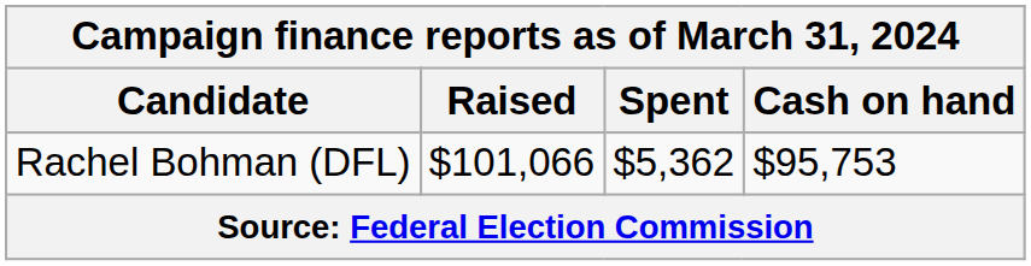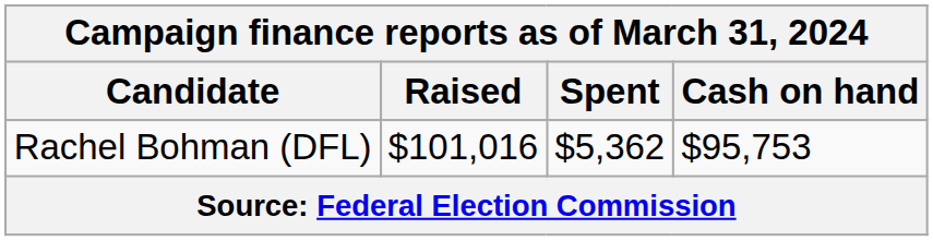 <table class="wikitable sortable">
 <tr>
 <th colspan=4>Campaign finance reports as of March 31, 2024</th>
 </tr>
 <tr style="text-align:center;">
 <th>Candidate</th>
 <th>Raised</th>
 <th>Spent</th>
 <th>Cash on hand</th>
 </tr>
 <tr>
 <td>Rachel Bohman (DFL)</td>
-<td>$101,066</td>
+<td>$101,016</td>
 <td>$5,362</td>
 <td>$95,753</td>
 </tr>
 <tr>
 <th colspan="4"><small>Source: <a href='#'>Federal Election Commission</a></small></th>
 </tr>
 </table>
